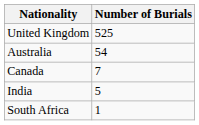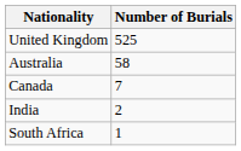 <table class="wikitable">
 <tr>
 <th>Nationality</th>
 <th>Number of Burials</th>
 </tr>
 <tr>
 <td>United Kingdom</td>
 <td>525</td>
 </tr>
 <tr>
 <td>Australia</td>
-<td>54</td>
+<td>58</td>
 </tr>
 <tr>
 <td>Canada</td>
 <td>7</td>
 </tr>
 <tr>
 <td>India</td>
-<td>5</td>
+<td>2</td>
 </tr>
 <tr>
 <td>South Africa</td>
 <td>1</td>
 </tr>
 </table>
